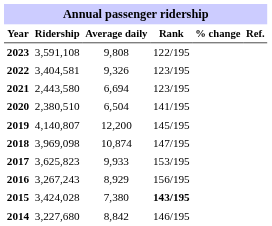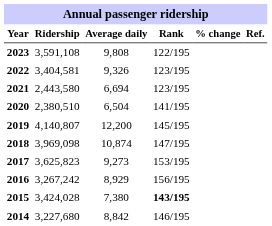 <table class="toccolours" cellpadding="4" cellspacing="0" style="text-align:right;">
 <tr>
 <th colspan="6"  style="background-color:#ccf; background-color:#ccf; font-size:110%; text-align:center;">Annual passenger ridership</th>
 </tr>
 <tr style="font-size:95%; text-align:center">
 <th style="border-bottom:1px solid black">Year</th>
 <th style="border-bottom:1px solid black">Ridership</th>
 <th style="border-bottom:1px solid black">Average daily</th>
 <th style="border-bottom:1px solid black">Rank</th>
 <th style="border-bottom:1px solid black">% change</th>
 <th style="border-bottom:1px solid black">Ref.</th>
 </tr>
 <tr style="text-align:center;">
 <td><strong>2023</strong></td>
 <td>3,591,108</td>
 <td>9,808</td>
 <td>122/195</td>
 <td></td>
 <td></td>
 </tr>
 <tr style="text-align:center;">
 <td><strong>2022</strong></td>
 <td>3,404,581</td>
 <td>9,326</td>
 <td>123/195</td>
 <td></td>
 <td></td>
 </tr>
 <tr style="text-align:center;">
 <td><strong>2021</strong></td>
 <td>2,443,580</td>
 <td>6,694</td>
 <td>123/195</td>
 <td></td>
 <td></td>
 </tr>
 <tr style="text-align:center;">
 <td><strong>2020</strong></td>
 <td>2,380,510</td>
 <td>6,504</td>
 <td>141/195</td>
 <td></td>
 <td></td>
 </tr>
 <tr style="text-align:center;">
 <td><strong>2019</strong></td>
 <td>4,140,807</td>
 <td>12,200</td>
 <td>145/195</td>
 <td></td>
 <td></td>
 </tr>
 <tr style="text-align:center;">
 <td><strong>2018</strong></td>
 <td>3,969,098</td>
 <td>10,874</td>
 <td>147/195</td>
 <td></td>
 <td></td>
 </tr>
 <tr style="text-align:center;">
 <td><strong>2017</strong></td>
 <td>3,625,823</td>
-<td>9,933</td>
+<td>9,273</td>
 <td>153/195</td>
 <td></td>
 <td></td>
 </tr>
 <tr style="text-align:center;">
 <td><strong>2016</strong></td>
-<td>3,267,243</td>
+<td>3,267,242</td>
 <td>8,929</td>
 <td>156/195</td>
 <td></td>
 <td></td>
 </tr>
 <tr style="text-align:center;">
 <td><strong>2015</strong></td>
 <td>3,424,028</td>
 <td>7,380</td>
 <td><strong>143/195</strong></td>
 <td></td>
 <td></td>
 </tr>
 <tr style="text-align:center;">
 <td><strong>2014</strong></td>
 <td>3,227,680</td>
 <td>8,842</td>
 <td>146/195</td>
 <td></td>
 <td></td>
 </tr>
 </table>
